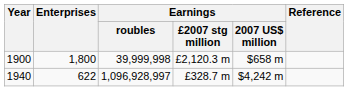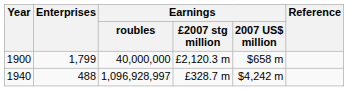 <table class="wikitable">
 <tr valign="top">
 <th style="text-align:center;" rowspan="2">Year</th>
 <th style="text-align:center;" rowspan="2">Enterprises</th>
 <th style="text-align:center;" colspan="3">Earnings</th>
 <th style="text-align:center;" rowspan="2">Reference</th>
 </tr>
 <tr valign="top">
 <th style="text-align:center;">roubles</th>
 <th style="text-align:center;">£2007 stg <br>million</th>
 <th style="text-align:center;">2007 US$<br>million</th>
 </tr>
 <tr>
 <td style="text-align:left;">1900</td>
-<td style="text-align:right;">1,800</td>
-<td style="text-align:right;">39,999,998</td>
+<td style="text-align:right;">1,799</td>
+<td style="text-align:right;">40,000,000</td>
 <td style="text-align:right;">£2,120.3 m</td>
 <td style="text-align:right;">$658 m</td>
 <td></td>
 </tr>
 <tr>
 <td style="text-align:left;">1940</td>
-<td style="text-align:right;">622</td>
+<td style="text-align:right;">488</td>
 <td style="text-align:right;">1,096,928,997</td>
 <td style="text-align:right;">£328.7 m</td>
 <td style="text-align:right;">$4,242 m</td>
 <td></td>
 </tr>
 </table>
